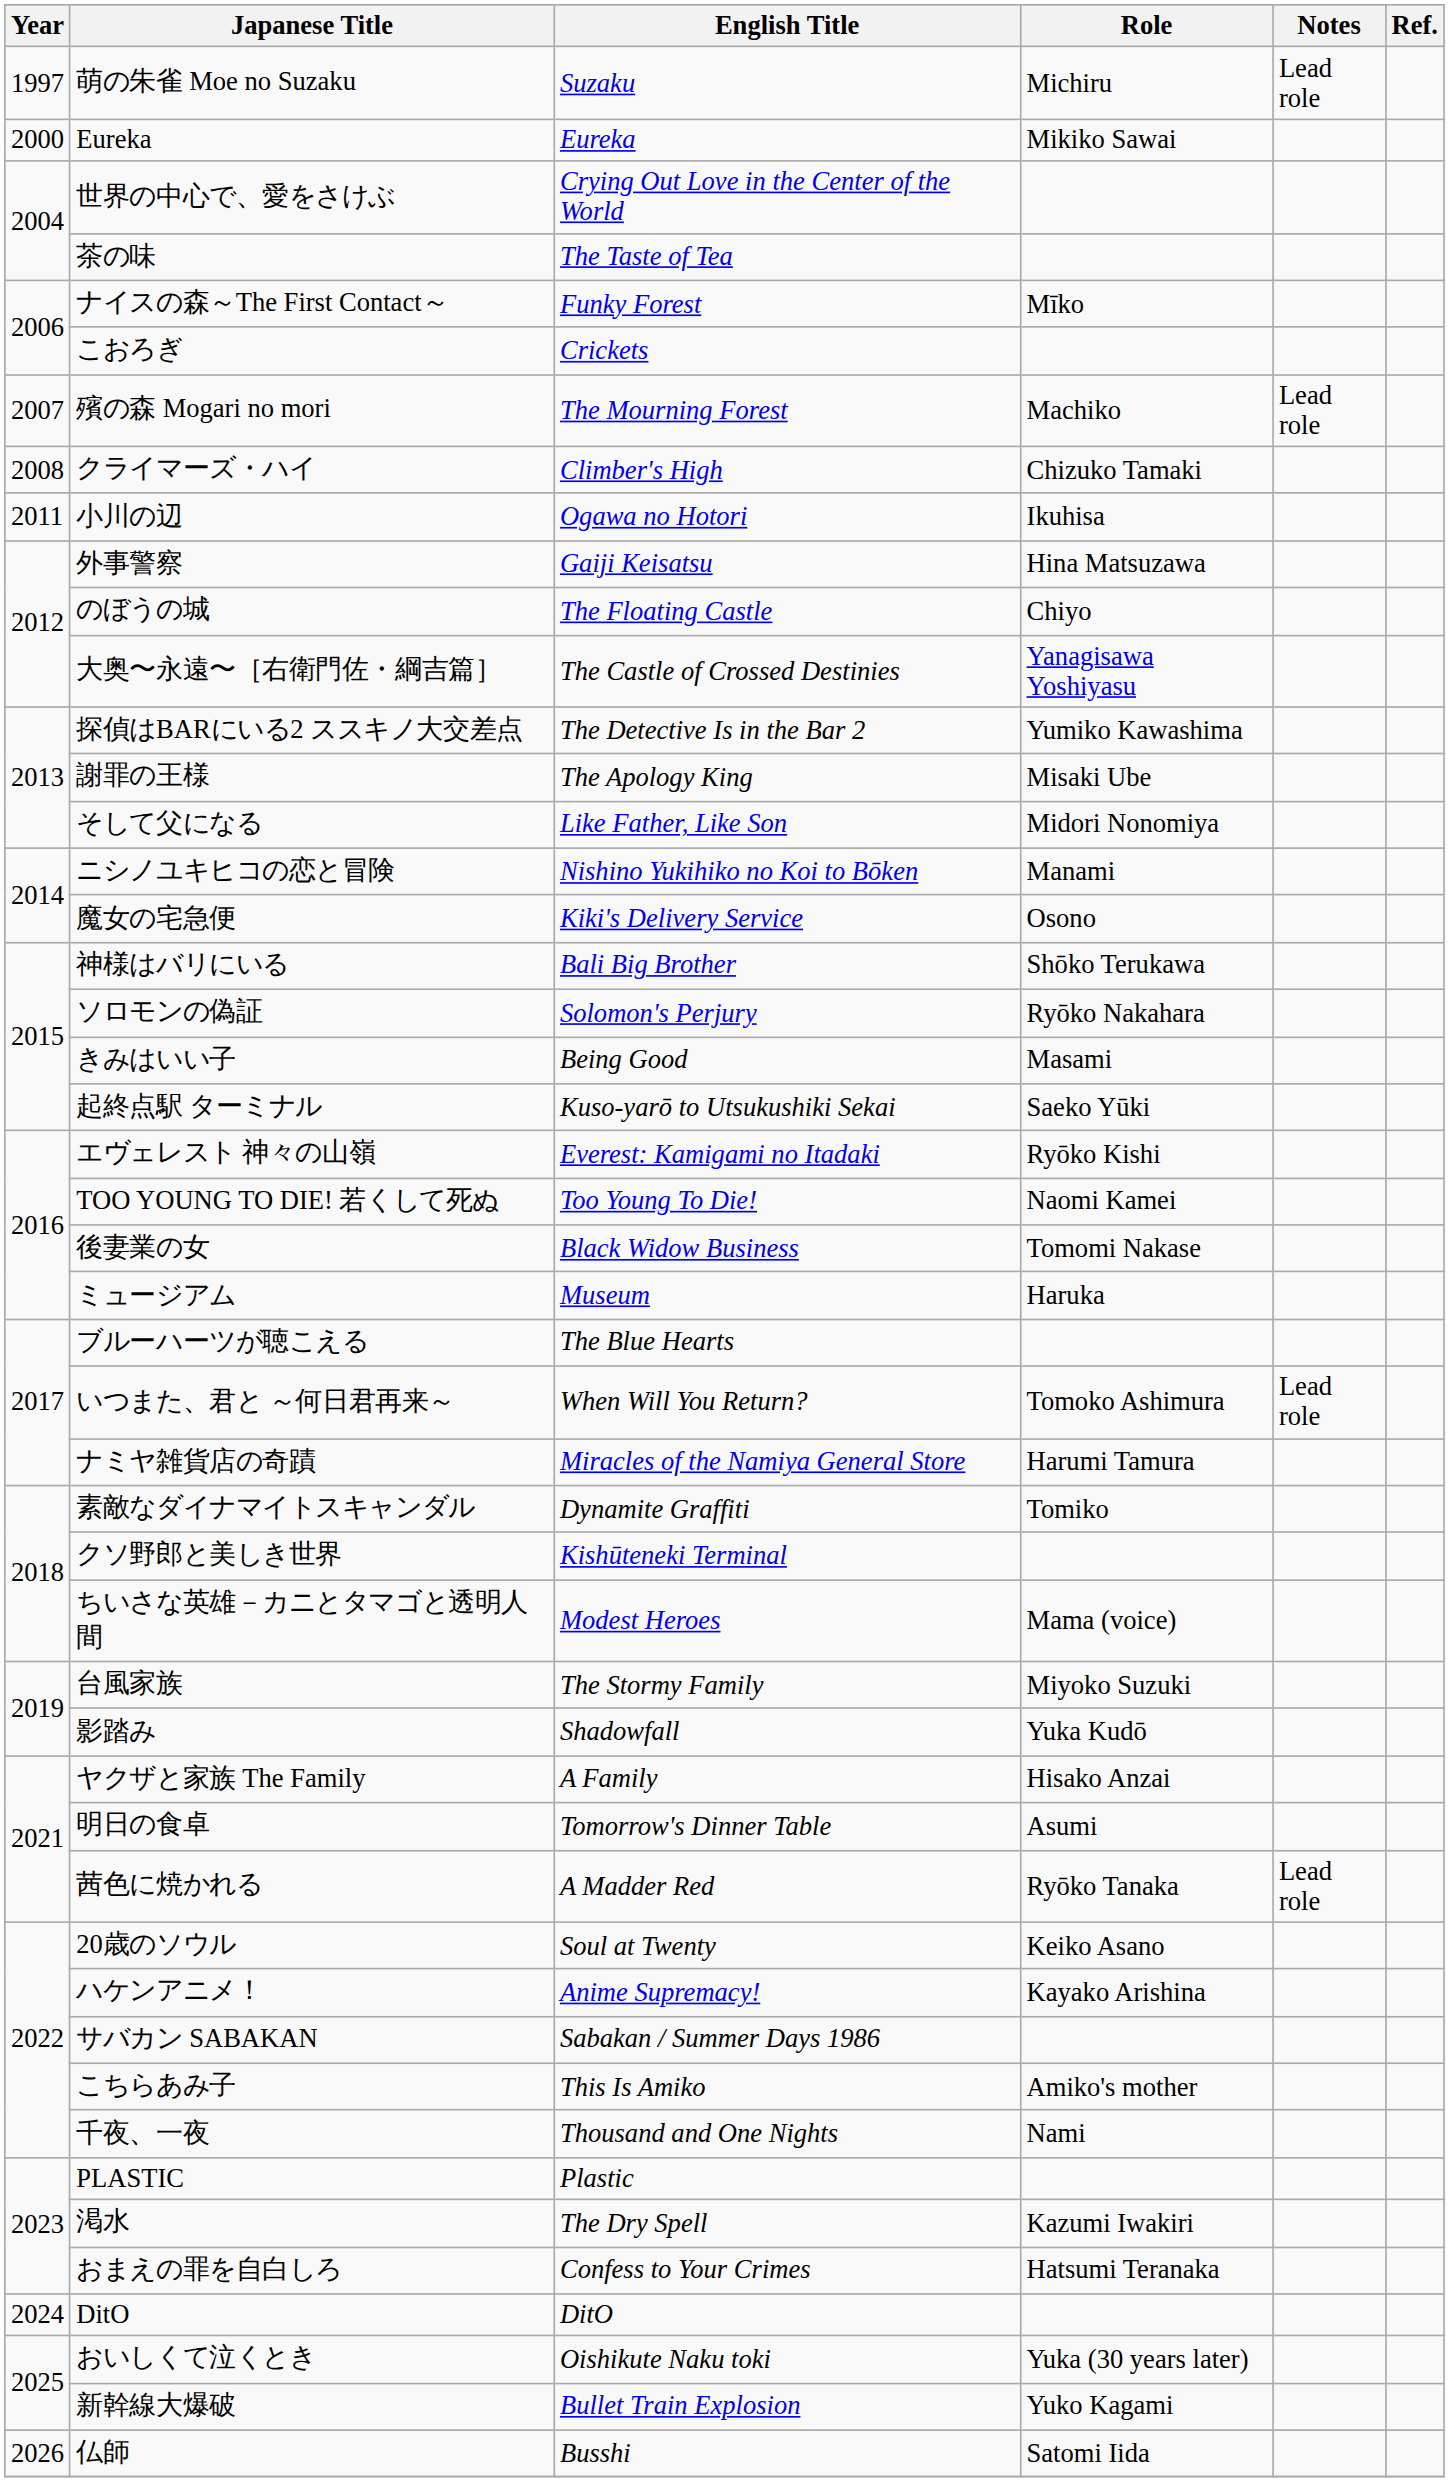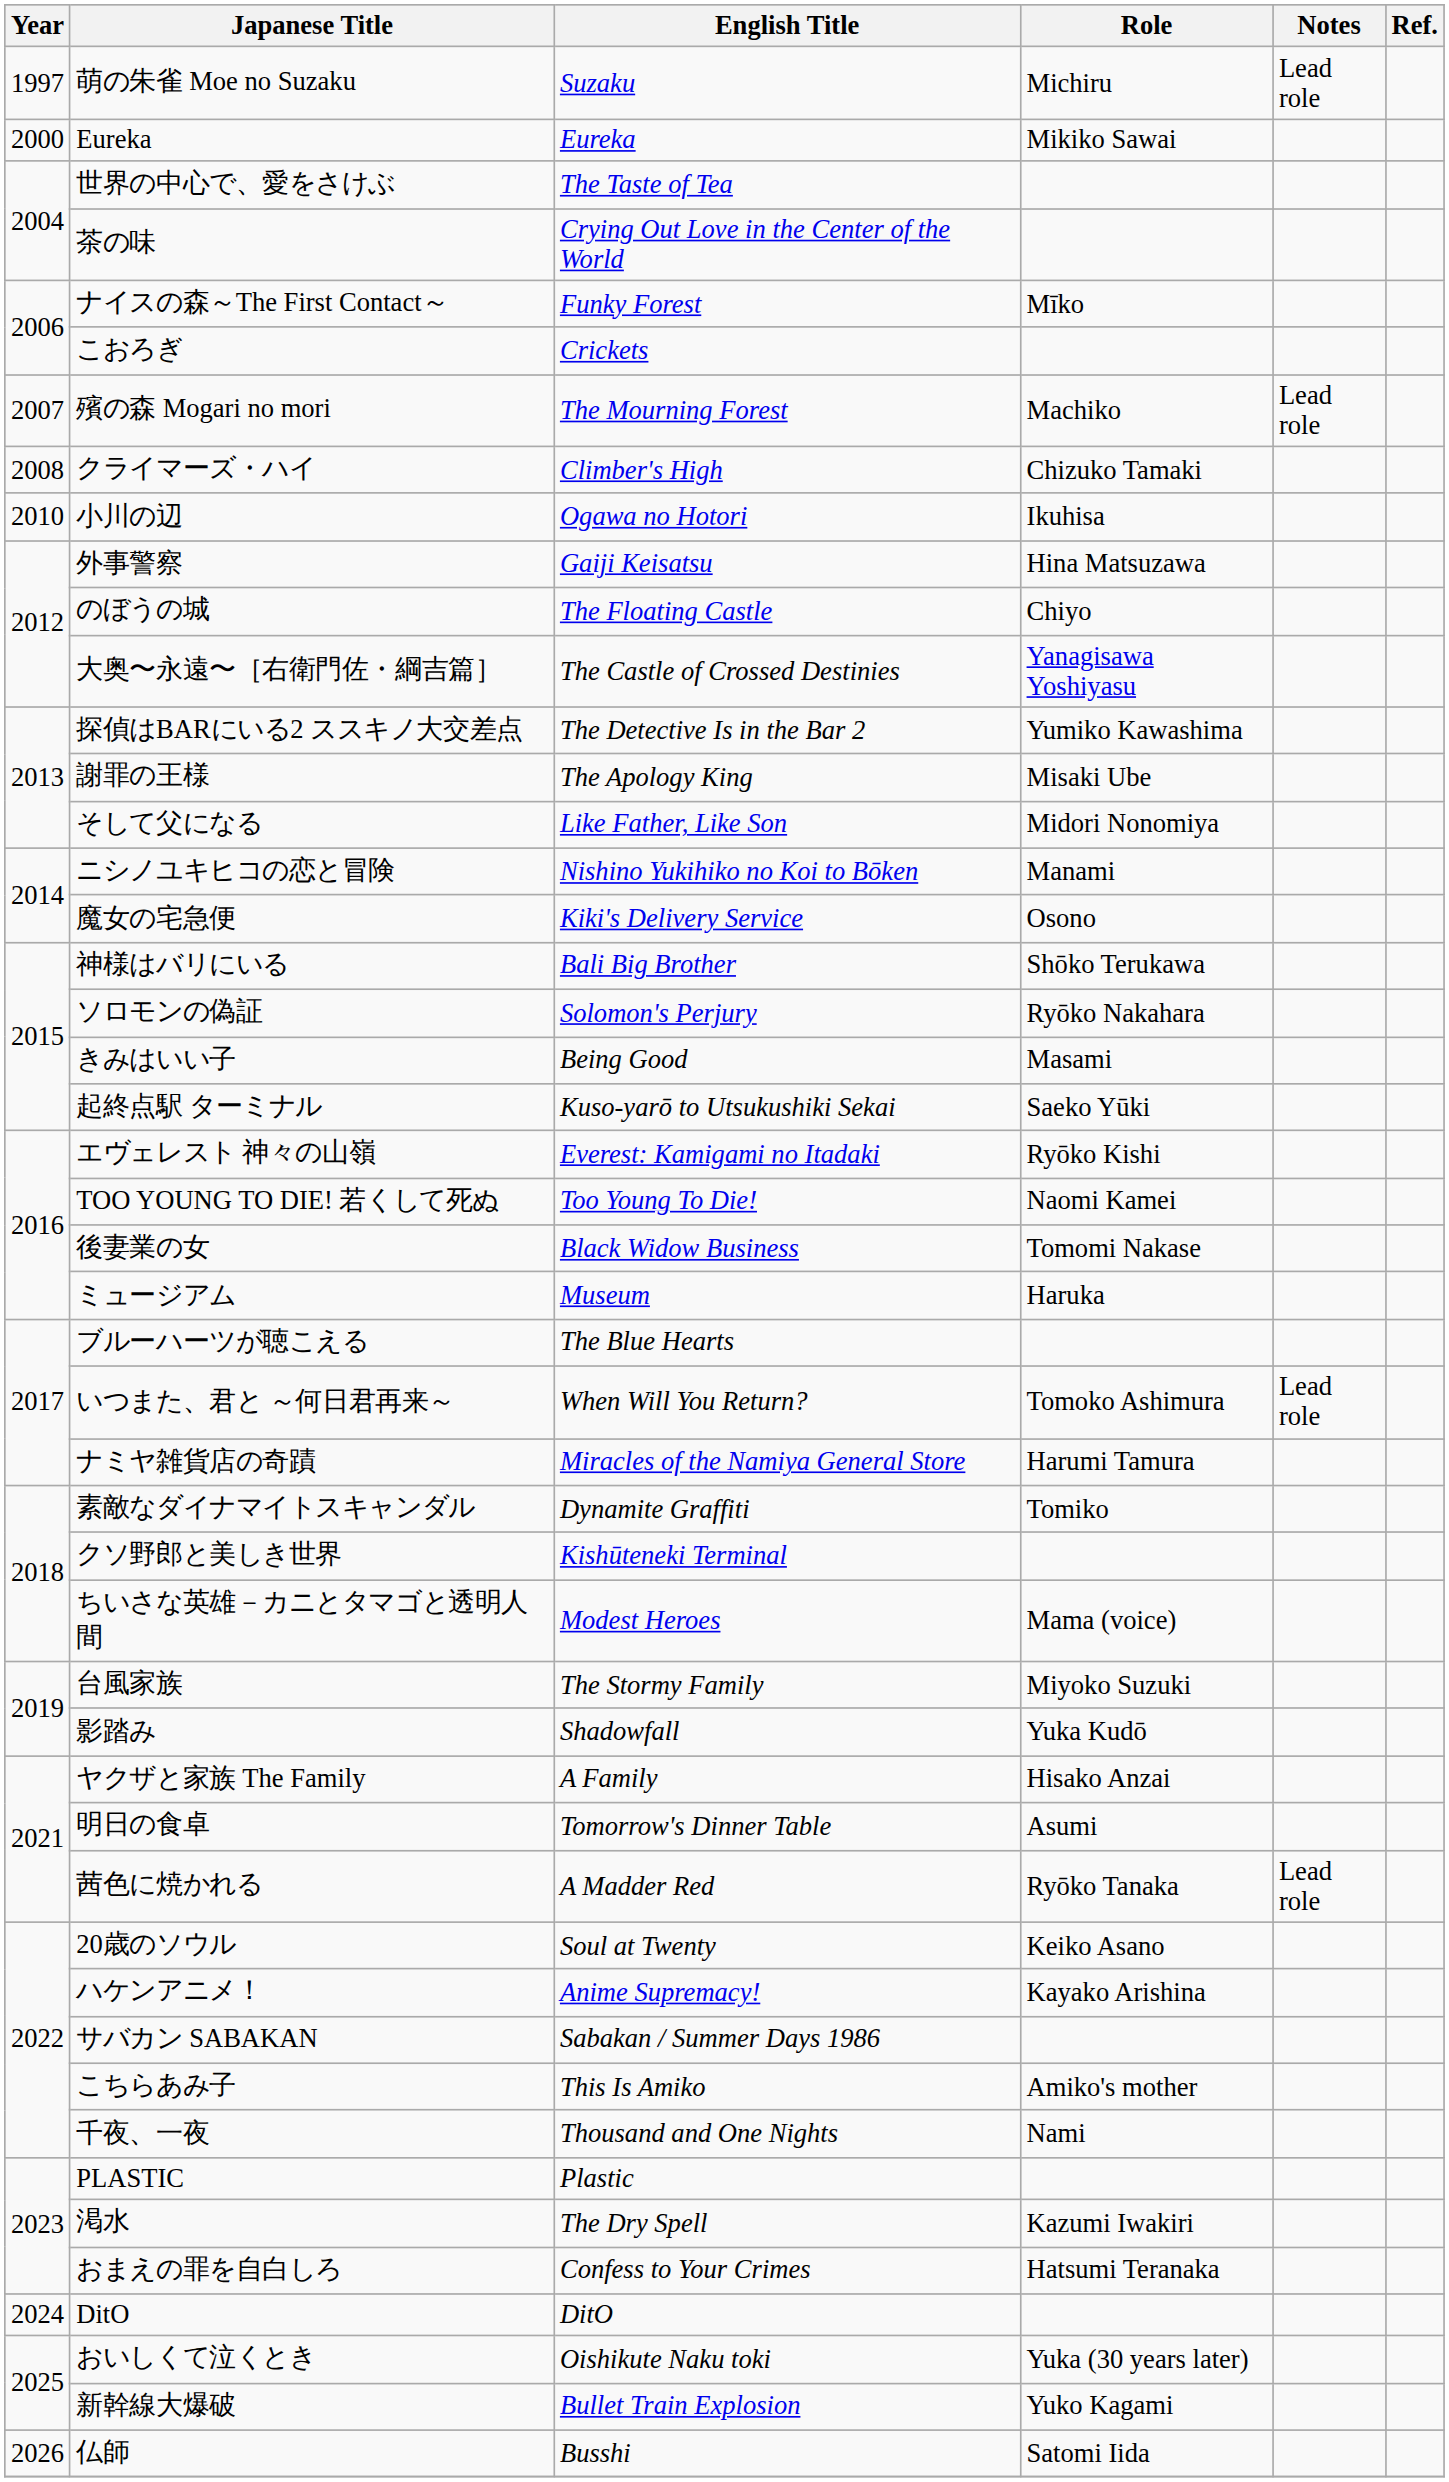 <table class="wikitable">
 <tr>
 <th>Year</th>
 <th>Japanese Title</th>
 <th>English Title</th>
 <th>Role</th>
 <th>Notes</th>
 <th>Ref.</th>
 </tr>
 <tr>
 <td>1997</td>
 <td>萌の朱雀 Moe no Suzaku</td>
 <td><em><a href='#'>Suzaku</a></em></td>
 <td>Michiru</td>
 <td>Lead role</td>
 <td></td>
 </tr>
 <tr>
 <td>2000</td>
 <td>Eureka</td>
 <td><em><a href='#'>Eureka</a></em></td>
 <td>Mikiko Sawai</td>
 <td></td>
 <td></td>
 </tr>
 <tr>
 <td rowspan="2">2004</td>
 <td>世界の中心で、愛をさけぶ</td>
-<td><em><a href='#'>Crying Out Love in the Center of the World</a></em></td>
+<td><em><a href='#'>The Taste of Tea</a></em></td>
 <td></td>
 <td></td>
 <td></td>
 </tr>
 <tr>
 <td>茶の味</td>
-<td><em><a href='#'>The Taste of Tea</a></em></td>
+<td><em><a href='#'>Crying Out Love in the Center of the World</a></em></td>
 <td></td>
 <td></td>
 <td></td>
 </tr>
 <tr>
 <td rowspan="2">2006</td>
 <td>ナイスの森～The First Contact～</td>
 <td><em><a href='#'>Funky Forest</a></em></td>
 <td>Mīko</td>
 <td></td>
 <td></td>
 </tr>
 <tr>
 <td>こおろぎ</td>
 <td><em><a href='#'>Crickets</a></em></td>
 <td></td>
 <td></td>
 <td></td>
 </tr>
 <tr>
 <td>2007</td>
 <td>殯の森 Mogari no mori</td>
 <td><em><a href='#'>The Mourning Forest</a></em></td>
 <td>Machiko</td>
 <td>Lead role</td>
 <td></td>
 </tr>
 <tr>
 <td>2008</td>
 <td>クライマーズ・ハイ</td>
 <td><em><a href='#'>Climber's High</a></em></td>
 <td>Chizuko Tamaki</td>
 <td></td>
 <td></td>
 </tr>
 <tr>
-<td>2011</td>
+<td>2010</td>
 <td>小川の辺</td>
 <td><em><a href='#'>Ogawa no Hotori</a></em></td>
 <td>Ikuhisa</td>
 <td></td>
 <td></td>
 </tr>
 <tr>
 <td rowspan="3">2012</td>
 <td>外事警察</td>
 <td><em><a href='#'>Gaiji Keisatsu</a></em></td>
 <td>Hina Matsuzawa</td>
 <td></td>
 <td></td>
 </tr>
 <tr>
 <td>のぼうの城</td>
 <td><em><a href='#'>The Floating Castle</a></em></td>
 <td>Chiyo</td>
 <td></td>
 <td></td>
 </tr>
 <tr>
 <td>大奥〜永遠〜［右衛門佐・綱吉篇］</td>
 <td><em>The Castle of Crossed Destinies</em></td>
 <td><a href='#'>Yanagisawa Yoshiyasu</a></td>
 <td></td>
 <td></td>
 </tr>
 <tr>
 <td rowspan="3">2013</td>
 <td>探偵はBARにいる2 ススキノ大交差点</td>
 <td><em>The Detective Is in the Bar 2</em></td>
 <td>Yumiko Kawashima</td>
 <td></td>
 <td></td>
 </tr>
 <tr>
 <td>謝罪の王様</td>
 <td><em>The Apology King</em></td>
 <td>Misaki Ube</td>
 <td></td>
 <td></td>
 </tr>
 <tr>
 <td>そして父になる</td>
 <td><em><a href='#'>Like Father, Like Son</a></em></td>
 <td>Midori Nonomiya</td>
 <td></td>
 <td></td>
 </tr>
 <tr>
 <td rowspan="2">2014</td>
 <td>ニシノユキヒコの恋と冒険</td>
 <td><em><a href='#'>Nishino Yukihiko no Koi to Bōken</a></em></td>
 <td>Manami</td>
 <td></td>
 <td></td>
 </tr>
 <tr>
 <td>魔女の宅急便</td>
 <td><em><a href='#'>Kiki's Delivery Service</a></em></td>
 <td>Osono</td>
 <td></td>
 <td></td>
 </tr>
 <tr>
 <td rowspan="4">2015</td>
 <td>神様はバリにいる</td>
 <td><em><a href='#'>Bali Big Brother</a></em></td>
 <td>Shōko Terukawa</td>
 <td></td>
 <td></td>
 </tr>
 <tr>
 <td>ソロモンの偽証</td>
 <td><em><a href='#'>Solomon's Perjury</a></em></td>
 <td>Ryōko Nakahara</td>
 <td></td>
 <td></td>
 </tr>
 <tr>
 <td>きみはいい子</td>
 <td><em>Being Good</em></td>
 <td>Masami</td>
 <td></td>
 <td></td>
 </tr>
 <tr>
 <td>起終点駅 ターミナル</td>
 <td><em>Kuso-yarō to Utsukushiki Sekai</em></td>
 <td>Saeko Yūki</td>
 <td></td>
 <td></td>
 </tr>
 <tr>
 <td rowspan="4">2016</td>
 <td>エヴェレスト 神々の山嶺</td>
 <td><em><a href='#'>Everest: Kamigami no Itadaki</a></em></td>
 <td>Ryōko Kishi</td>
 <td></td>
 <td></td>
 </tr>
 <tr>
 <td>TOO YOUNG TO DIE! 若くして死ぬ</td>
 <td><em><a href='#'>Too Young To Die!</a></em></td>
 <td>Naomi Kamei</td>
 <td></td>
 <td></td>
 </tr>
 <tr>
 <td>後妻業の女</td>
 <td><em><a href='#'>Black Widow Business</a></em></td>
 <td>Tomomi Nakase</td>
 <td></td>
 <td></td>
 </tr>
 <tr>
 <td>ミュージアム</td>
 <td><em><a href='#'>Museum</a></em></td>
 <td>Haruka</td>
 <td></td>
 <td></td>
 </tr>
 <tr>
 <td rowspan="3">2017</td>
 <td>ブルーハーツが聴こえる</td>
 <td><em>The Blue Hearts</em></td>
 <td></td>
 <td></td>
 <td></td>
 </tr>
 <tr>
 <td>いつまた、君と ～何日君再来～</td>
 <td><em>When Will You Return?</em></td>
 <td>Tomoko Ashimura</td>
 <td>Lead role</td>
 <td></td>
 </tr>
 <tr>
 <td>ナミヤ雑貨店の奇蹟</td>
 <td><em><a href='#'>Miracles of the Namiya General Store</a></em></td>
 <td>Harumi Tamura</td>
 <td></td>
 <td></td>
 </tr>
 <tr>
 <td rowspan="3">2018</td>
 <td>素敵なダイナマイトスキャンダル</td>
 <td><em>Dynamite Graffiti</em></td>
 <td>Tomiko</td>
 <td></td>
 <td></td>
 </tr>
 <tr>
 <td>クソ野郎と美しき世界</td>
 <td><em><a href='#'>Kishūteneki Terminal</a></em></td>
 <td></td>
 <td></td>
 <td></td>
 </tr>
 <tr>
 <td>ちいさな英雄－カニとタマゴと透明人間</td>
 <td><em><a href='#'>Modest Heroes</a></em></td>
 <td>Mama (voice)</td>
 <td></td>
 <td></td>
 </tr>
 <tr>
 <td rowspan="2">2019</td>
 <td>台風家族</td>
 <td><em>The Stormy Family</em></td>
 <td>Miyoko Suzuki</td>
 <td></td>
 <td></td>
 </tr>
 <tr>
 <td>影踏み</td>
 <td><em>Shadowfall</em></td>
 <td>Yuka Kudō</td>
 <td></td>
 <td></td>
 </tr>
 <tr>
 <td rowspan="3">2021</td>
 <td>ヤクザと家族 The Family</td>
 <td><em>A Family</em></td>
 <td>Hisako Anzai</td>
 <td></td>
 <td></td>
 </tr>
 <tr>
 <td>明日の食卓</td>
 <td><em>Tomorrow's Dinner Table</em></td>
 <td>Asumi</td>
 <td></td>
 <td></td>
 </tr>
 <tr>
 <td>茜色に焼かれる</td>
 <td><em>A Madder Red</em></td>
 <td>Ryōko Tanaka</td>
 <td>Lead role</td>
 <td></td>
 </tr>
 <tr>
 <td rowspan="5">2022</td>
 <td>20歳のソウル</td>
 <td><em>Soul at Twenty</em></td>
 <td>Keiko Asano</td>
 <td></td>
 <td></td>
 </tr>
 <tr>
 <td>ハケンアニメ！</td>
 <td><em><a href='#'>Anime Supremacy!</a></em></td>
 <td>Kayako Arishina</td>
 <td></td>
 <td></td>
 </tr>
 <tr>
 <td>サバカン SABAKAN</td>
 <td><em>Sabakan / Summer Days 1986</em></td>
 <td></td>
 <td></td>
 <td></td>
 </tr>
 <tr>
 <td>こちらあみ子</td>
 <td><em>This Is Amiko</em></td>
 <td>Amiko's mother</td>
 <td></td>
 <td></td>
 </tr>
 <tr>
 <td>千夜、一夜</td>
 <td><em>Thousand and One Nights</em></td>
 <td>Nami</td>
 <td></td>
 <td></td>
 </tr>
 <tr>
 <td rowspan=3>2023</td>
 <td>PLASTIC</td>
 <td><em>Plastic</em></td>
 <td></td>
 <td></td>
 <td></td>
 </tr>
 <tr>
 <td>渇水</td>
 <td><em>The Dry Spell</em></td>
 <td>Kazumi Iwakiri</td>
 <td></td>
 <td></td>
 </tr>
 <tr>
 <td>おまえの罪を自白しろ</td>
 <td><em>Confess to Your Crimes</em></td>
 <td>Hatsumi Teranaka</td>
 <td></td>
 <td></td>
 </tr>
 <tr>
 <td>2024</td>
 <td>DitO</td>
 <td><em>DitO</em></td>
 <td></td>
 <td></td>
 <td></td>
 </tr>
 <tr>
 <td rowspan=2>2025</td>
 <td>おいしくて泣くとき</td>
 <td><em>Oishikute Naku toki</em></td>
 <td>Yuka (30 years later)</td>
 <td></td>
 <td></td>
 </tr>
 <tr>
 <td>新幹線大爆破</td>
 <td><em><a href='#'>Bullet Train Explosion</a></em></td>
 <td>Yuko Kagami</td>
 <td></td>
 <td></td>
 </tr>
 <tr>
 <td>2026</td>
 <td>仏師</td>
 <td><em>Busshi</em></td>
 <td>Satomi Iida</td>
 <td></td>
 <td></td>
 </tr>
 <tr>
 </tr>
 </table>
